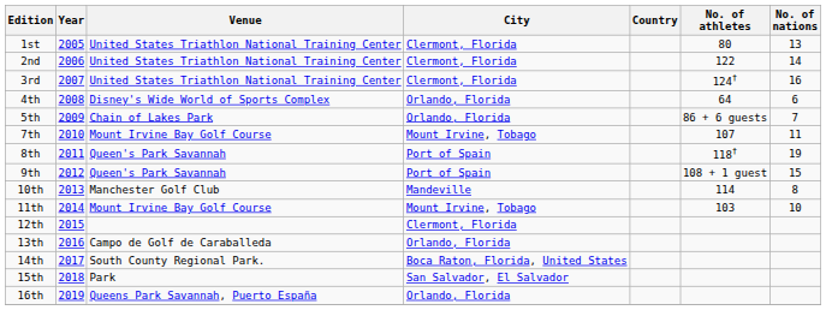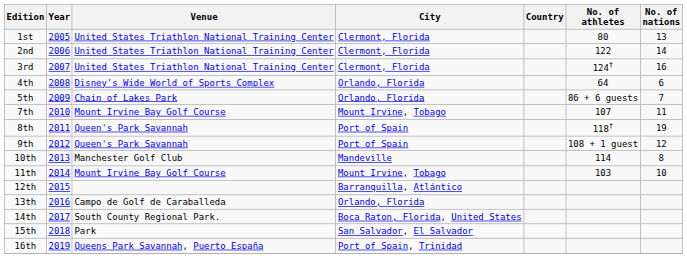 <table class="wikitable">
 <tr>
 <th>Edition</th>
 <th>Year</th>
 <th>Venue</th>
 <th>City</th>
 <th>Country</th>
 <th>No. of<br>athletes</th>
 <th>No. of<br>nations</th>
 </tr>
 <tr>
 <td align=center>1st</td>
 <td><a href='#'>2005</a></td>
 <td><a href='#'>United States Triathlon National Training Center</a></td>
 <td><a href='#'>Clermont, Florida</a></td>
 <td></td>
 <td align=center>80</td>
 <td align=center>13</td>
 </tr>
 <tr>
 <td align=center>2nd</td>
 <td><a href='#'>2006</a></td>
 <td><a href='#'>United States Triathlon National Training Center</a></td>
 <td><a href='#'>Clermont, Florida</a></td>
 <td></td>
 <td align=center>122</td>
 <td align=center>14</td>
 </tr>
 <tr>
 <td align=center>3rd</td>
 <td><a href='#'>2007</a></td>
 <td><a href='#'>United States Triathlon National Training Center</a></td>
 <td><a href='#'>Clermont, Florida</a></td>
 <td></td>
 <td align=center>124<sup>†</sup></td>
 <td align=center>16</td>
 </tr>
 <tr>
 <td align=center>4th</td>
 <td><a href='#'>2008</a></td>
 <td><a href='#'>Disney's Wide World of Sports Complex</a></td>
 <td><a href='#'>Orlando, Florida</a></td>
 <td></td>
 <td align=center>64</td>
 <td align=center>6</td>
 </tr>
 <tr>
 <td align=center>5th</td>
 <td><a href='#'>2009</a></td>
 <td><a href='#'>Chain of Lakes Park</a></td>
 <td><a href='#'>Orlando, Florida</a></td>
 <td></td>
 <td align=center>86 + 6 guests</td>
 <td align=center>7</td>
 </tr>
 <tr>
 <td align=center>7th</td>
 <td><a href='#'>2010</a></td>
 <td><a href='#'>Mount Irvine Bay Golf Course</a></td>
 <td><a href='#'>Mount Irvine</a>, <a href='#'>Tobago</a></td>
 <td></td>
 <td align=center>107</td>
 <td align=center>11</td>
 </tr>
 <tr>
 <td align=center>8th</td>
 <td><a href='#'>2011</a></td>
 <td><a href='#'>Queen's Park Savannah</a></td>
 <td><a href='#'>Port of Spain</a></td>
 <td></td>
 <td align=center>118<sup>†</sup></td>
 <td align=center>19</td>
 </tr>
 <tr>
 <td align=center>9th</td>
 <td><a href='#'>2012</a></td>
 <td><a href='#'>Queen's Park Savannah</a></td>
 <td><a href='#'>Port of Spain</a></td>
 <td></td>
 <td align=center>108 + 1 guest</td>
-<td align=center>15</td>
+<td align=center>12</td>
 </tr>
 <tr>
 <td align=center>10th</td>
 <td><a href='#'>2013</a></td>
 <td>Manchester Golf Club</td>
 <td><a href='#'>Mandeville</a></td>
 <td></td>
 <td align=center>114</td>
 <td align=center>8</td>
 </tr>
 <tr>
 <td align=center>11th</td>
 <td><a href='#'>2014</a></td>
 <td><a href='#'>Mount Irvine Bay Golf Course</a></td>
 <td><a href='#'>Mount Irvine</a>, <a href='#'>Tobago</a></td>
 <td></td>
 <td align=center>103</td>
 <td align=center>10</td>
 </tr>
 <tr>
 <td align=center>12th</td>
 <td><a href='#'>2015</a></td>
 <td></td>
-<td><a href='#'>Clermont, Florida</a></td>
+<td><a href='#'>Barranquilla</a>, <a href='#'>Atlántico</a></td>
 <td></td>
 <td align=center></td>
 <td align=center></td>
 </tr>
 <tr>
 <td align=center>13th</td>
 <td><a href='#'>2016</a></td>
 <td>Campo de Golf de Caraballeda          </td>
 <td><a href='#'>Orlando, Florida</a></td>
 <td></td>
 <td align=center></td>
 <td align=center></td>
 </tr>
 <tr>
 <td align=center>14th</td>
 <td><a href='#'>2017</a></td>
 <td>South County Regional Park.</td>
 <td><a href='#'>Boca Raton, Florida</a>, <a href='#'>United States</a></td>
 <td></td>
 <td align=center></td>
 <td align=center></td>
 </tr>
 <tr>
 <td align=center>15th</td>
 <td><a href='#'>2018</a></td>
 <td>Park</td>
 <td><a href='#'>San Salvador</a>, <a href='#'>El Salvador</a></td>
 <td></td>
 <td align=center></td>
 <td align=center></td>
 </tr>
 <tr>
 <td align=center>16th</td>
 <td><a href='#'>2019</a></td>
 <td><a href='#'>Queens Park Savannah</a>, <a href='#'>Puerto España</a></td>
-<td><a href='#'>Orlando, Florida</a></td>
+<td><a href='#'>Port of Spain</a>, <a href='#'>Trinidad</a></td>
 <td></td>
 <td align=center></td>
 <td align=center></td>
 </tr>
 <tr>
 </tr>
 </table>
